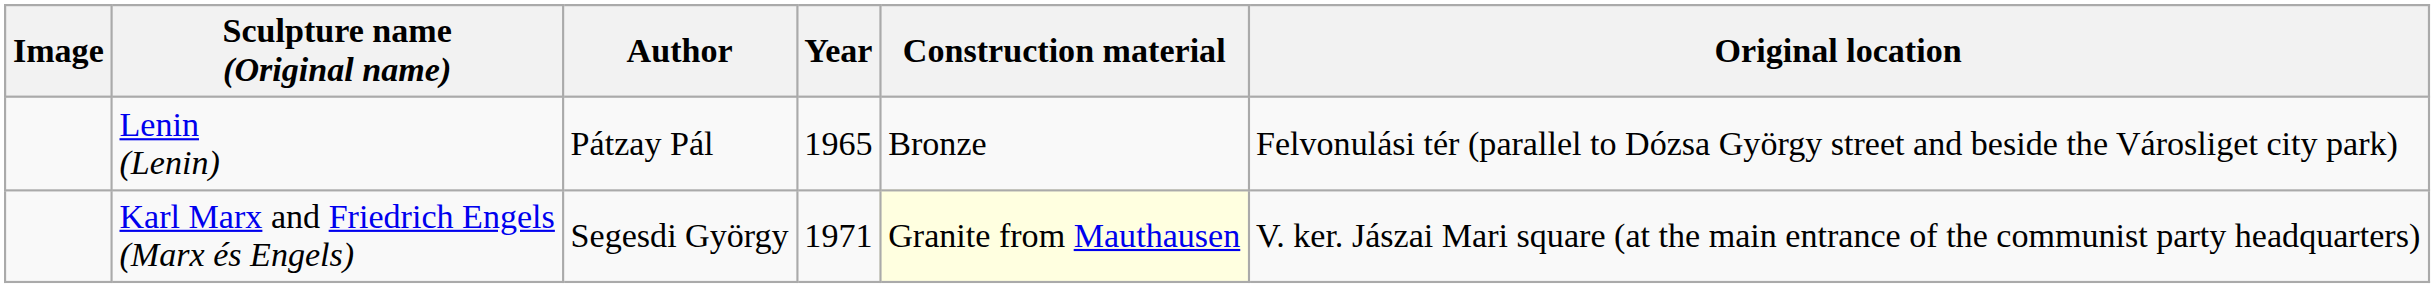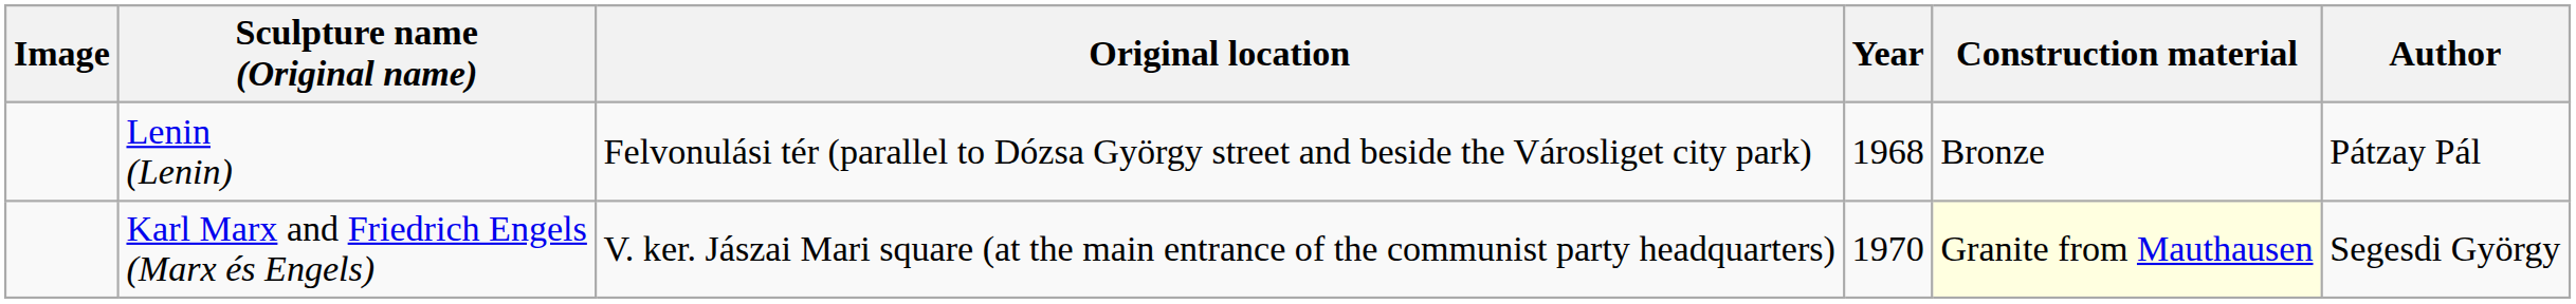 <table class=wikitable>
 <tr style="background:silver">
 <th>Image</th>
 <th>Sculpture name<br><em>(Original name)</em></th>
-<th>Author</th>
+<th>Original location</th>
 <th>Year</th>
 <th>Construction material</th>
-<th>Original location</th>
+<th>Author</th>
 </tr>
 <tr>
 <td></td>
 <td><a href='#'>Lenin</a><br><em>(Lenin)</em></td>
+<td>Felvonulási tér (parallel to Dózsa György street and beside the Városliget city park)</td>
+<td>1968</td>
+<td>Bronze</td>
 <td>Pátzay Pál</td>
-<td>1965</td>
-<td>Bronze</td>
-<td>Felvonulási tér (parallel to Dózsa György street and beside the Városliget city park)</td>
 </tr>
 <tr>
 <td></td>
 <td><a href='#'>Karl Marx</a> and <a href='#'>Friedrich Engels</a><br><em>(Marx és Engels)</em></td>
+<td>V. ker. Jászai Mari square (at the main entrance of the communist party headquarters)</td>
+<td>1970</td>
+<td style="background: lightyellow;">Granite from <a href='#'>Mauthausen</a></td>
 <td>Segesdi György</td>
-<td>1971</td>
-<td style="background: lightyellow;">Granite from <a href='#'>Mauthausen</a></td>
-<td>V. ker. Jászai Mari square (at the main entrance of the communist party headquarters)</td>
 </tr>
 </table>
